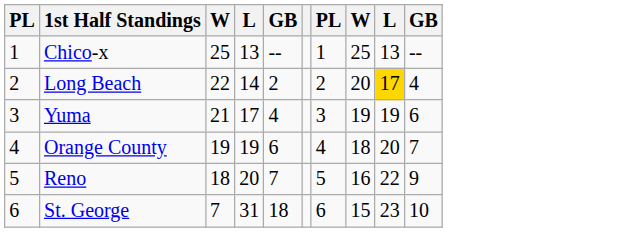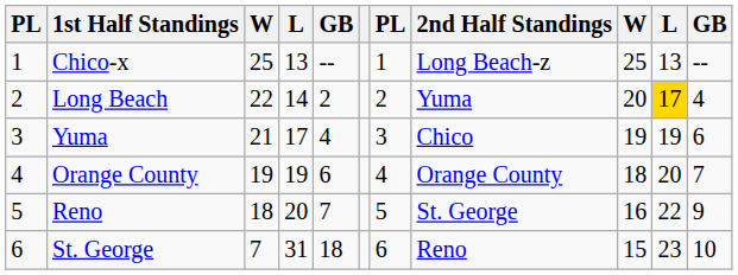 <table class="wikitable">
 <tr>
 <th>PL</th>
 <th>1st Half Standings</th>
 <th>W</th>
 <th>L</th>
 <th>GB</th>
 <th></th>
 <th>PL</th>
+<th>2nd Half Standings</th>
 <th>W</th>
 <th>L</th>
 <th>GB</th>
 </tr>
 <tr>
 <td>1</td>
 <td><a href='#'>Chico</a>-x</td>
 <td>25</td>
 <td>13</td>
 <td>--</td>
 <td></td>
 <td>1</td>
+<td><a href='#'>Long Beach</a>-z</td>
 <td>25</td>
 <td>13</td>
 <td>--</td>
 </tr>
 <tr>
 <td>2</td>
 <td><a href='#'>Long Beach</a></td>
 <td>22</td>
 <td>14</td>
 <td>2</td>
 <td></td>
 <td>2</td>
+<td><a href='#'>Yuma</a></td>
 <td>20</td>
 <td style="background: gold;">17</td>
 <td>4</td>
 </tr>
 <tr>
 <td>3</td>
 <td><a href='#'>Yuma</a></td>
 <td>21</td>
 <td>17</td>
 <td>4</td>
 <td></td>
 <td>3</td>
+<td><a href='#'>Chico</a></td>
 <td>19</td>
 <td>19</td>
 <td>6</td>
 </tr>
 <tr>
 <td>4</td>
 <td><a href='#'>Orange County</a></td>
 <td>19</td>
 <td>19</td>
 <td>6</td>
 <td></td>
 <td>4</td>
+<td><a href='#'>Orange County</a></td>
 <td>18</td>
 <td>20</td>
 <td>7</td>
 </tr>
 <tr>
 <td>5</td>
 <td><a href='#'>Reno</a></td>
 <td>18</td>
 <td>20</td>
 <td>7</td>
 <td></td>
 <td>5</td>
+<td><a href='#'>St. George</a></td>
 <td>16</td>
 <td>22</td>
 <td>9</td>
 </tr>
 <tr>
 <td>6</td>
 <td><a href='#'>St. George</a></td>
 <td>7</td>
 <td>31</td>
 <td>18</td>
 <td></td>
 <td>6</td>
+<td><a href='#'>Reno</a></td>
 <td>15</td>
 <td>23</td>
 <td>10</td>
 </tr>
 </table>
